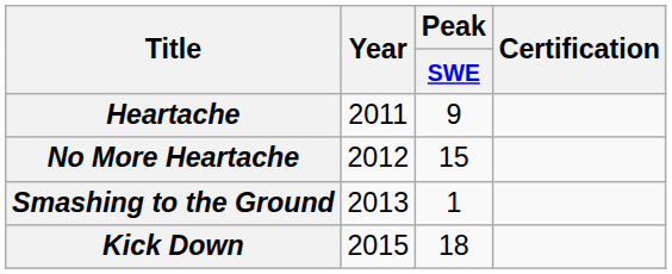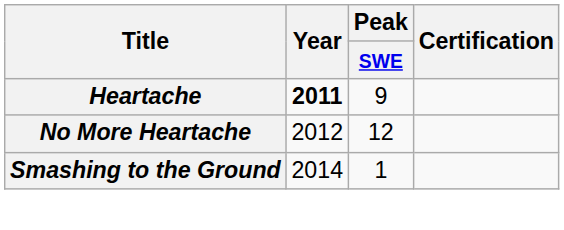 <table class="wikitable plainrowheaders" style="text-align:center;">
 <tr>
 <th rowspan="2">Title</th>
 <th width="33" rowspan="2" style="text-align:center;">Year</th>
 <th>Peak</th>
 <th rowspan="2">Certification</th>
 </tr>
 <tr>
 <th align="center"><a href='#'><small>SWE</small></a><br></th>
 </tr>
 <tr>
 <th scope="row"><em>Heartache</em></th>
-<td align="center">2011</td>
+<td align="center"><strong>2011</strong></td>
 <td align="center">9</td>
 <td></td>
 </tr>
 <tr>
 <th scope="row"><em>No More Heartache</em></th>
 <td align="center">2012</td>
-<td align="center">15</td>
+<td align="center">12</td>
 <td></td>
 </tr>
 <tr>
 <th scope="row"><em>Smashing to the Ground</em></th>
-<td align="center">2013</td>
+<td align="center">2014</td>
 <td align="center">1</td>
 <td></td>
 </tr>
-<tr>
-<th scope="row"><em>Kick Down</em></th>
-<td align="center">2015</td>
-<td align="center">18</td>
-<td></td>
-</tr>
 </table>
